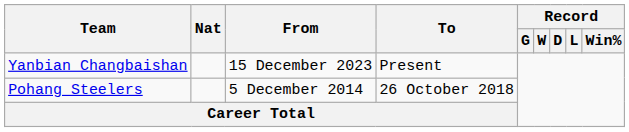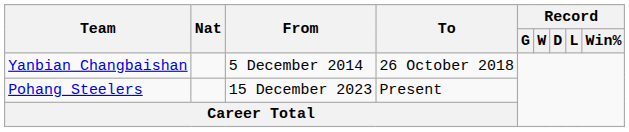 <table class="wikitable" style="text-align: center">
 <tr>
 <th rowspan=2>Team</th>
 <th rowspan=2>Nat</th>
 <th rowspan=2>From</th>
 <th rowspan=2>To</th>
 <th colspan=5>Record</th>
 </tr>
 <tr>
 <th>G</th>
 <th>W</th>
 <th>D</th>
 <th>L</th>
 <th>Win%</th>
 </tr>
 <tr>
 <td align="left"><a href='#'>Yanbian Changbaishan</a></td>
 <td></td>
-<td align="left">15 December 2023</td>
-<td align="left">Present<br></td>
+<td align="left">5 December 2014</td>
+<td align="left">26 October 2018<br></td>
 </tr>
 <tr>
 <td align="left"><a href='#'>Pohang Steelers</a></td>
 <td></td>
-<td align="left">5 December 2014</td>
-<td align="left">26 October 2018<br></td>
+<td align="left">15 December 2023</td>
+<td align="left">Present<br></td>
 </tr>
 <tr>
 <th colspan="4">Career Total<br></th>
 </tr>
 </table>
